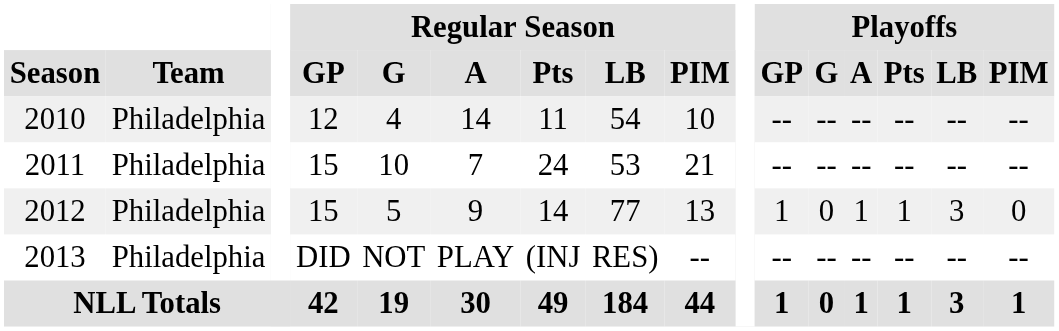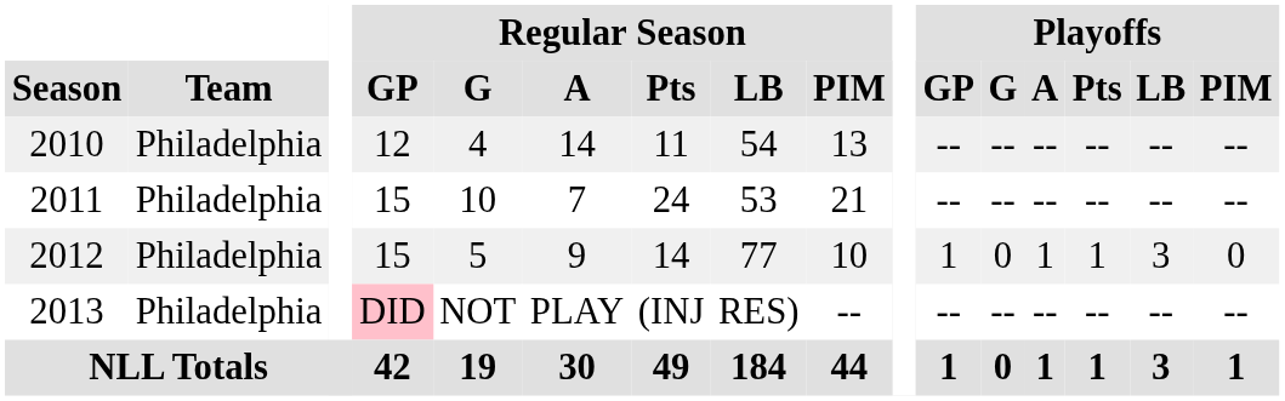 <table BORDER="0" CELLPADDING="3" CELLSPACING="0">
 <tr style="text-align:center; background:#e0e0e0;">
 <th colspan="2" style="background:#fff;"> </th>
 <th rowspan="99" style="background:#fff;"> </th>
 <th colspan="6">Regular Season</th>
 <th rowspan="99" style="background:#fff;"> </th>
 <th colspan="6">Playoffs</th>
 </tr>
 <tr style="text-align:center; background:#e0e0e0;">
 <th>Season</th>
 <th>Team</th>
 <th>GP</th>
 <th>G</th>
 <th>A</th>
 <th>Pts</th>
 <th>LB</th>
 <th>PIM</th>
 <th>GP</th>
 <th>G</th>
 <th>A</th>
 <th>Pts</th>
 <th>LB</th>
 <th>PIM</th>
 </tr>
 <tr style="text-align:center; background:#f0f0f0;">
 <td>2010</td>
 <td>Philadelphia</td>
 <td>12</td>
 <td>4</td>
 <td>14</td>
 <td>11</td>
 <td>54</td>
-<td>10</td>
+<td>13</td>
 <td>--</td>
 <td>--</td>
 <td>--</td>
 <td>--</td>
 <td>--</td>
 <td>--</td>
 </tr>
 <tr style="text-align:center;">
 <td>2011</td>
 <td>Philadelphia</td>
 <td>15</td>
 <td>10</td>
 <td>7</td>
 <td>24</td>
 <td>53</td>
 <td>21</td>
 <td>--</td>
 <td>--</td>
 <td>--</td>
 <td>--</td>
 <td>--</td>
 <td>--</td>
 </tr>
 <tr style="text-align:center; background:#f0f0f0;">
 <td>2012</td>
 <td>Philadelphia</td>
 <td>15</td>
 <td>5</td>
 <td>9</td>
 <td>14</td>
 <td>77</td>
-<td>13</td>
+<td>10</td>
 <td>1</td>
 <td>0</td>
 <td>1</td>
 <td>1</td>
 <td>3</td>
 <td>0</td>
 </tr>
 <tr style="text-align:center;">
 <td>2013</td>
 <td>Philadelphia</td>
-<td>DID</td>
+<td style="background: pink;">DID</td>
 <td>NOT</td>
 <td>PLAY</td>
 <td>(INJ</td>
 <td>RES)</td>
 <td>--</td>
 <td>--</td>
 <td>--</td>
 <td>--</td>
 <td>--</td>
 <td>--</td>
 <td>--</td>
 </tr>
 <tr style="text-align:center; background:#e0e0e0;">
 <th colspan="3">NLL Totals</th>
 <th>42</th>
 <th>19</th>
 <th>30</th>
 <th>49</th>
 <th>184</th>
 <th>44</th>
 <th>1</th>
 <th>0</th>
 <th>1</th>
 <th>1</th>
 <th>3</th>
 <th>1</th>
 </tr>
 </table>
